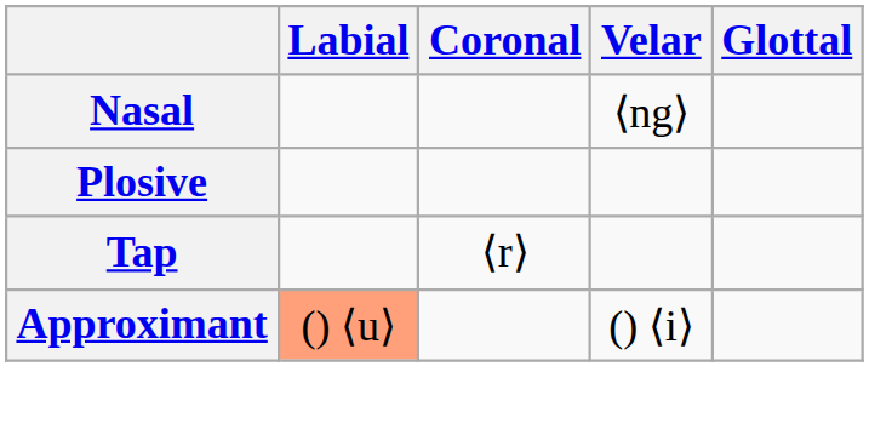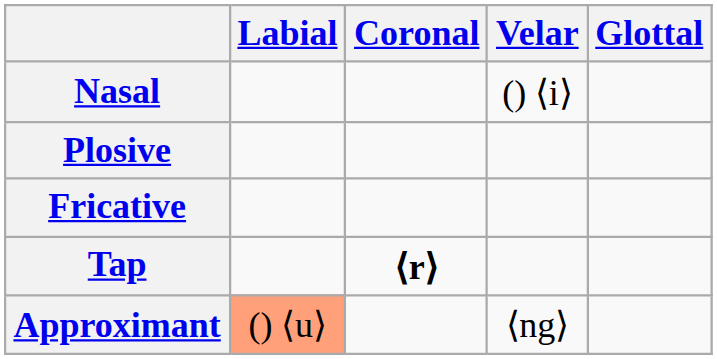 <table class="wikitable" style="text-align:center;">
 <tr>
 <th></th>
 <th><a href='#'>Labial</a></th>
 <th><a href='#'>Coronal</a></th>
 <th><a href='#'>Velar</a></th>
 <th><a href='#'>Glottal</a></th>
 </tr>
 <tr>
 <th><a href='#'>Nasal</a></th>
 <td></td>
 <td></td>
-<td> ⟨ng⟩</td>
+<td>() ⟨i⟩</td>
 <td></td>
 </tr>
 <tr>
 <th><a href='#'>Plosive</a></th>
 <td> </td>
 <td></td>
 <td> </td>
 <td></td>
 </tr>
 <tr>
+<th><a href='#'>Fricative</a></th>
+<td></td>
+<td></td>
+<td></td>
+<td></td>
+</tr>
+<tr>
 <th><a href='#'>Tap</a></th>
 <td></td>
-<td> ⟨r⟩</td>
+<td><strong> ⟨r⟩</strong></td>
 <td></td>
 <td></td>
 </tr>
 <tr>
 <th><a href='#'>Approximant</a></th>
 <td style="background: lightsalmon;">() ⟨u⟩</td>
 <td></td>
-<td>() ⟨i⟩</td>
+<td> ⟨ng⟩</td>
 <td></td>
 </tr>
 </table>
